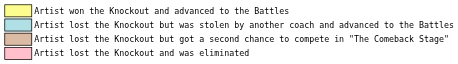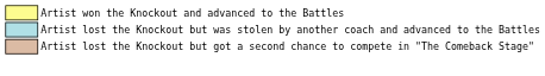 <table class="toccolours" style="font-size:90%; white-space: nowrap">
 <tr>
 <td style="background:#fdfc8f; border:1px solid black">     </td>
 <td>Artist won the Knockout and advanced to the Battles</td>
 </tr>
 <tr>
 <td style="background:#b0e0e6; border:1px solid black">     </td>
 <td>Artist lost the Knockout but was stolen by another coach and advanced to the Battles</td>
 </tr>
 <tr>
 <td style="background:#dbbba4; border:1px solid black">     </td>
 <td>Artist lost the Knockout but got a second chance to compete in "The Comeback Stage"</td>
 </tr>
 <tr>
-<td style="background:pink; border:1px solid black">     </td>
-<td>Artist lost the Knockout and was eliminated</td>
-</tr>
-<tr>
 </tr>
 </table>
